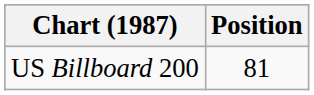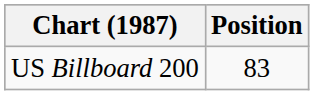 <table class="wikitable" style="text-align:center;">
 <tr>
 <th>Chart (1987)</th>
 <th>Position</th>
 </tr>
 <tr>
 <td align="left">US <em>Billboard</em> 200</td>
-<td>81</td>
+<td>83</td>
 </tr>
 </table>
